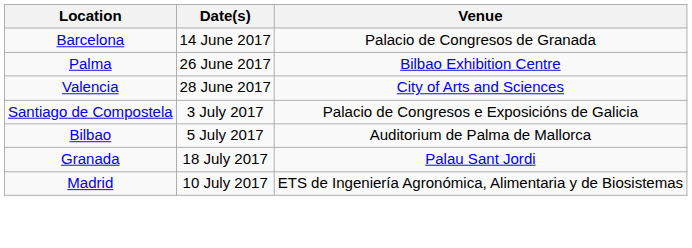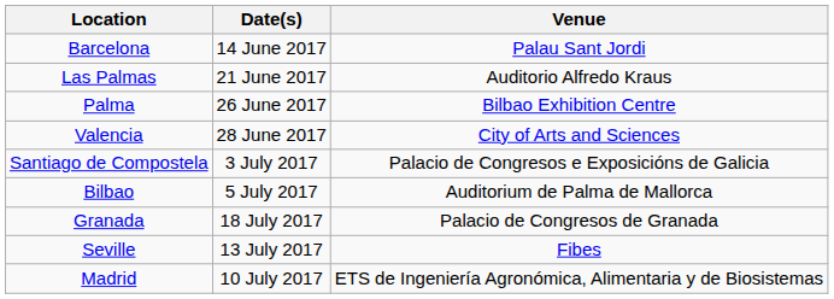 <table class="wikitable sortable plainrowheaders" style="text-align:center">
 <tr>
 <th>Location</th>
 <th scope="col">Date(s)</th>
 <th scope="col">Venue</th>
 </tr>
 <tr>
 <td><a href='#'>Barcelona</a></td>
 <td>14 June 2017</td>
-<td>Palacio de Congresos de Granada</td>
+<td><a href='#'>Palau Sant Jordi</a></td>
+</tr>
+<tr>
+<td><a href='#'>Las Palmas</a></td>
+<td>21 June 2017</td>
+<td>Auditorio Alfredo Kraus</td>
 </tr>
 <tr>
 <td><a href='#'>Palma</a></td>
 <td>26 June 2017</td>
 <td><a href='#'>Bilbao Exhibition Centre</a></td>
 </tr>
 <tr>
 <td><a href='#'>Valencia</a></td>
 <td>28 June 2017</td>
 <td><a href='#'>City of Arts and Sciences</a></td>
 </tr>
 <tr>
 <td><a href='#'>Santiago de Compostela</a></td>
 <td>3 July 2017</td>
 <td>Palacio de Congresos e Exposicións de Galicia</td>
 </tr>
 <tr>
 <td><a href='#'>Bilbao</a></td>
 <td>5 July 2017</td>
 <td>Auditorium de Palma de Mallorca</td>
 </tr>
 <tr>
 <td><a href='#'>Granada</a></td>
 <td>18 July 2017</td>
-<td><a href='#'>Palau Sant Jordi</a></td>
+<td>Palacio de Congresos de Granada</td>
+</tr>
+<tr>
+<td><a href='#'>Seville</a></td>
+<td>13 July 2017</td>
+<td><a href='#'>Fibes</a></td>
 </tr>
 <tr>
 <td><a href='#'>Madrid</a></td>
 <td>10 July 2017</td>
 <td>ETS de Ingeniería Agronómica, Alimentaria y de Biosistemas</td>
 </tr>
 </table>
